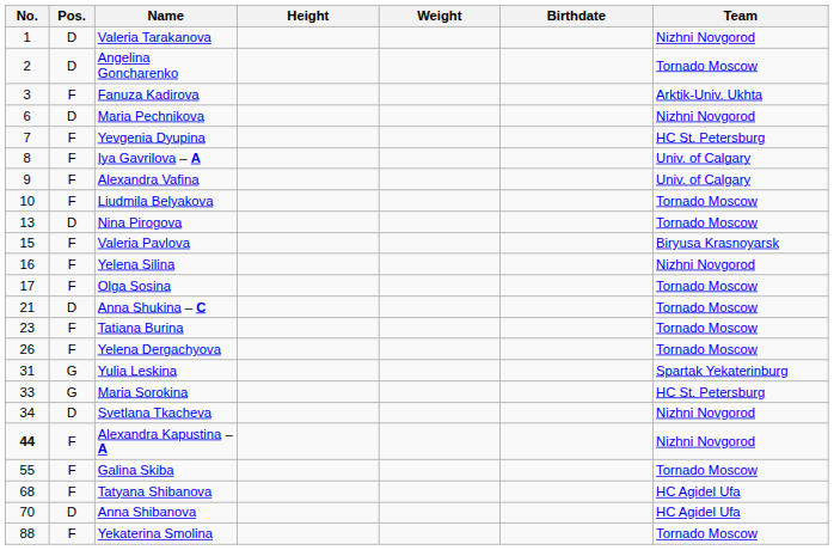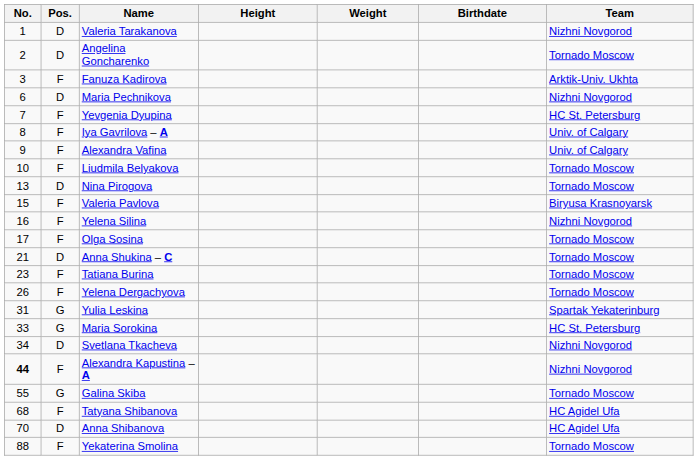 <table width="100%" class="wikitable sortable" style="font-size: 90%; text-align: center;">
 <tr>
 <th style="width:  4%;">No.</th>
 <th style="width:  4%;">Pos.</th>
 <th style="width: 13%;">Name</th>
 <th style="width: 13%;">Height</th>
 <th style="width: 11%;">Weight</th>
 <th style="width: 14%;">Birthdate</th>
 <th style="width: 16%;">Team</th>
 </tr>
 <tr>
 <td>1</td>
 <td>D</td>
 <td align=left><a href='#'>Valeria Tarakanova</a></td>
 <td></td>
 <td></td>
 <td></td>
 <td style="text-align:left;"> <a href='#'>Nizhni Novgorod</a></td>
 </tr>
 <tr>
 <td>2</td>
 <td>D</td>
 <td align=left><a href='#'>Angelina Goncharenko</a></td>
 <td></td>
 <td></td>
 <td></td>
 <td style="text-align:left;"> <a href='#'>Tornado Moscow</a></td>
 </tr>
 <tr>
 <td>3</td>
 <td>F</td>
 <td align=left><a href='#'>Fanuza Kadirova</a></td>
 <td></td>
 <td></td>
 <td></td>
 <td style="text-align:left;"> <a href='#'>Arktik-Univ. Ukhta</a></td>
 </tr>
 <tr>
 <td>6</td>
 <td>D</td>
 <td align=left><a href='#'>Maria Pechnikova</a></td>
 <td></td>
 <td></td>
 <td></td>
 <td style="text-align:left;"> <a href='#'>Nizhni Novgorod</a></td>
 </tr>
 <tr>
 <td>7</td>
 <td>F</td>
 <td align=left><a href='#'>Yevgenia Dyupina</a></td>
 <td></td>
 <td></td>
 <td></td>
 <td style="text-align:left;"> <a href='#'>HC St. Petersburg</a></td>
 </tr>
 <tr>
 <td>8</td>
 <td>F</td>
 <td align=left><a href='#'>Iya Gavrilova</a> – <strong><a href='#'>A</a></strong></td>
 <td></td>
 <td></td>
 <td></td>
 <td style="text-align:left;"> <a href='#'>Univ. of Calgary</a></td>
 </tr>
 <tr>
 <td>9</td>
 <td>F</td>
 <td align=left><a href='#'>Alexandra Vafina</a></td>
 <td></td>
 <td></td>
 <td></td>
 <td style="text-align:left;"> <a href='#'>Univ. of Calgary</a></td>
 </tr>
 <tr>
 <td>10</td>
 <td>F</td>
 <td align=left><a href='#'>Liudmila Belyakova</a></td>
 <td></td>
 <td></td>
 <td></td>
 <td style="text-align:left;"> <a href='#'>Tornado Moscow</a></td>
 </tr>
 <tr>
 <td>13</td>
 <td>D</td>
 <td align=left><a href='#'>Nina Pirogova</a></td>
 <td></td>
 <td></td>
 <td></td>
 <td style="text-align:left;"> <a href='#'>Tornado Moscow</a></td>
 </tr>
 <tr>
 <td>15</td>
 <td>F</td>
 <td align=left><a href='#'>Valeria Pavlova</a></td>
 <td></td>
 <td></td>
 <td></td>
 <td style="text-align:left;"> <a href='#'>Biryusa Krasnoyarsk</a></td>
 </tr>
 <tr>
 <td>16</td>
 <td>F</td>
 <td align=left><a href='#'>Yelena Silina</a></td>
 <td></td>
 <td></td>
 <td></td>
 <td style="text-align:left;"> <a href='#'>Nizhni Novgorod</a></td>
 </tr>
 <tr>
 <td>17</td>
 <td>F</td>
 <td align=left><a href='#'>Olga Sosina</a></td>
 <td></td>
 <td></td>
 <td></td>
 <td style="text-align:left;"> <a href='#'>Tornado Moscow</a></td>
 </tr>
 <tr>
 <td>21</td>
 <td>D</td>
 <td align=left><a href='#'>Anna Shukina</a> – <strong><a href='#'>C</a></strong></td>
 <td></td>
 <td></td>
 <td></td>
 <td style="text-align:left;"> <a href='#'>Tornado Moscow</a></td>
 </tr>
 <tr>
 <td>23</td>
 <td>F</td>
 <td align=left><a href='#'>Tatiana Burina</a></td>
 <td></td>
 <td></td>
 <td></td>
 <td style="text-align:left;"> <a href='#'>Tornado Moscow</a></td>
 </tr>
 <tr>
 <td>26</td>
 <td>F</td>
 <td align=left><a href='#'>Yelena Dergachyova</a></td>
 <td></td>
 <td></td>
 <td></td>
 <td style="text-align:left;"> <a href='#'>Tornado Moscow</a></td>
 </tr>
 <tr>
 <td>31</td>
 <td>G</td>
 <td align=left><a href='#'>Yulia Leskina</a></td>
 <td></td>
 <td></td>
 <td></td>
 <td style="text-align:left;"> <a href='#'>Spartak Yekaterinburg</a></td>
 </tr>
 <tr>
 <td>33</td>
 <td>G</td>
 <td align=left><a href='#'>Maria Sorokina</a></td>
 <td></td>
 <td></td>
 <td></td>
 <td style="text-align:left;"> <a href='#'>HC St. Petersburg</a></td>
 </tr>
 <tr>
 <td>34</td>
 <td>D</td>
 <td align=left><a href='#'>Svetlana Tkacheva</a></td>
 <td></td>
 <td></td>
 <td></td>
 <td style="text-align:left;"> <a href='#'>Nizhni Novgorod</a></td>
 </tr>
 <tr>
 <td><strong>44</strong></td>
 <td>F</td>
 <td align=left><a href='#'>Alexandra Kapustina</a> – <strong><a href='#'>A</a></strong></td>
 <td></td>
 <td></td>
 <td></td>
 <td style="text-align:left;"> <a href='#'>Nizhni Novgorod</a></td>
 </tr>
 <tr>
 <td>55</td>
-<td>F</td>
+<td>G</td>
 <td align=left><a href='#'>Galina Skiba</a></td>
 <td></td>
 <td></td>
 <td></td>
 <td style="text-align:left;"> <a href='#'>Tornado Moscow</a></td>
 </tr>
 <tr>
 <td>68</td>
 <td>F</td>
 <td align=left><a href='#'>Tatyana Shibanova</a></td>
 <td></td>
 <td></td>
 <td></td>
 <td style="text-align:left;"> <a href='#'>HC Agidel Ufa</a></td>
 </tr>
 <tr>
 <td>70</td>
 <td>D</td>
 <td align=left><a href='#'>Anna Shibanova</a></td>
 <td></td>
 <td></td>
 <td></td>
 <td style="text-align:left;"> <a href='#'>HC Agidel Ufa</a></td>
 </tr>
 <tr>
 <td>88</td>
 <td>F</td>
 <td align=left><a href='#'>Yekaterina Smolina</a></td>
 <td></td>
 <td></td>
 <td></td>
 <td style="text-align:left;"> <a href='#'>Tornado Moscow</a></td>
 </tr>
 </table>
